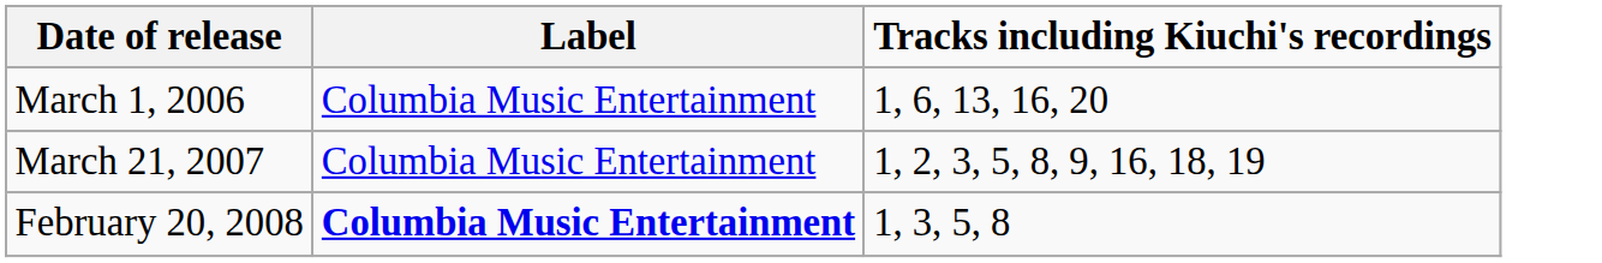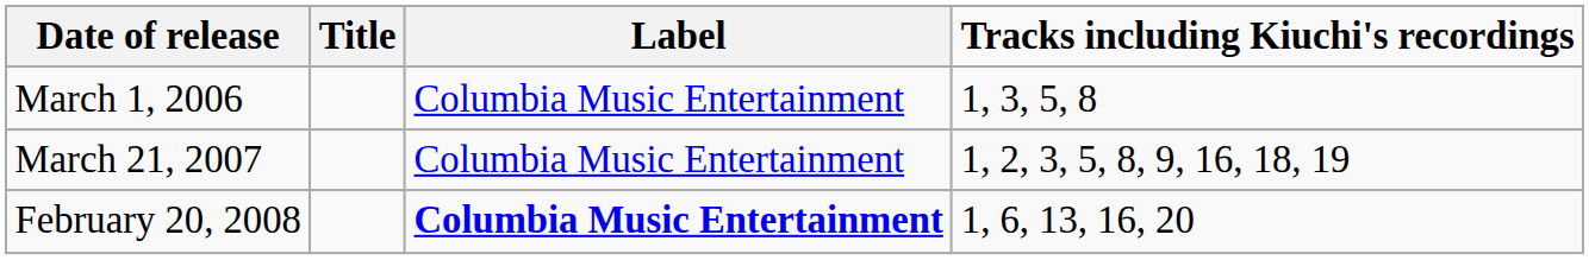 <table class="wikitable">
 <tr>
 <th>Date of release</th>
+<th>Title</th>
 <th>Label</th>
 <td><strong>Tracks including Kiuchi's recordings</strong></td>
 </tr>
 <tr>
 <td>March 1, 2006</td>
+<td></td>
 <td><a href='#'>Columbia Music Entertainment</a></td>
-<td>1, 6, 13, 16, 20</td>
+<td>1, 3, 5, 8</td>
 </tr>
 <tr>
 <td>March 21, 2007</td>
+<td></td>
 <td><a href='#'>Columbia Music Entertainment</a></td>
 <td>1, 2, 3, 5, 8, 9, 16, 18, 19</td>
 </tr>
 <tr>
 <td>February 20, 2008</td>
+<td></td>
 <td><strong><a href='#'>Columbia Music Entertainment</a></strong></td>
-<td>1, 3, 5, 8</td>
+<td>1, 6, 13, 16, 20</td>
 </tr>
 </table>
